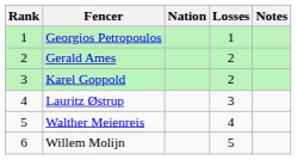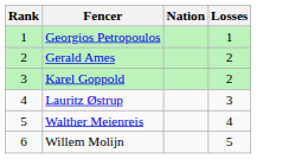 <table class="wikitable sortable" style="text-align:center">
 <tr>
 <th>Rank</th>
 <th>Fencer</th>
 <th>Nation</th>
 <th>Losses</th>
-<th>Notes</th>
 </tr>
 <tr bgcolor=bbf3bb>
 <td>1</td>
 <td align=left><a href='#'>Georgios Petropoulos</a></td>
 <td align=left></td>
 <td>1</td>
-<td></td>
 </tr>
 <tr bgcolor=bbf3bb>
 <td>2</td>
 <td align=left><a href='#'>Gerald Ames</a></td>
 <td align=left></td>
 <td>2</td>
-<td></td>
 </tr>
 <tr bgcolor=bbf3bb>
 <td>3</td>
 <td align=left><a href='#'>Karel Goppold</a></td>
 <td align=left></td>
 <td>2</td>
-<td></td>
 </tr>
 <tr>
 <td>4</td>
 <td align=left><a href='#'>Lauritz Østrup</a></td>
 <td align=left></td>
 <td>3</td>
-<td></td>
 </tr>
 <tr>
 <td>5</td>
 <td align=left><a href='#'>Walther Meienreis</a></td>
 <td align=left></td>
 <td>4</td>
-<td></td>
 </tr>
 <tr>
 <td>6</td>
 <td align=left>Willem Molijn</td>
 <td align=left></td>
 <td>5</td>
-<td></td>
 </tr>
 </table>
